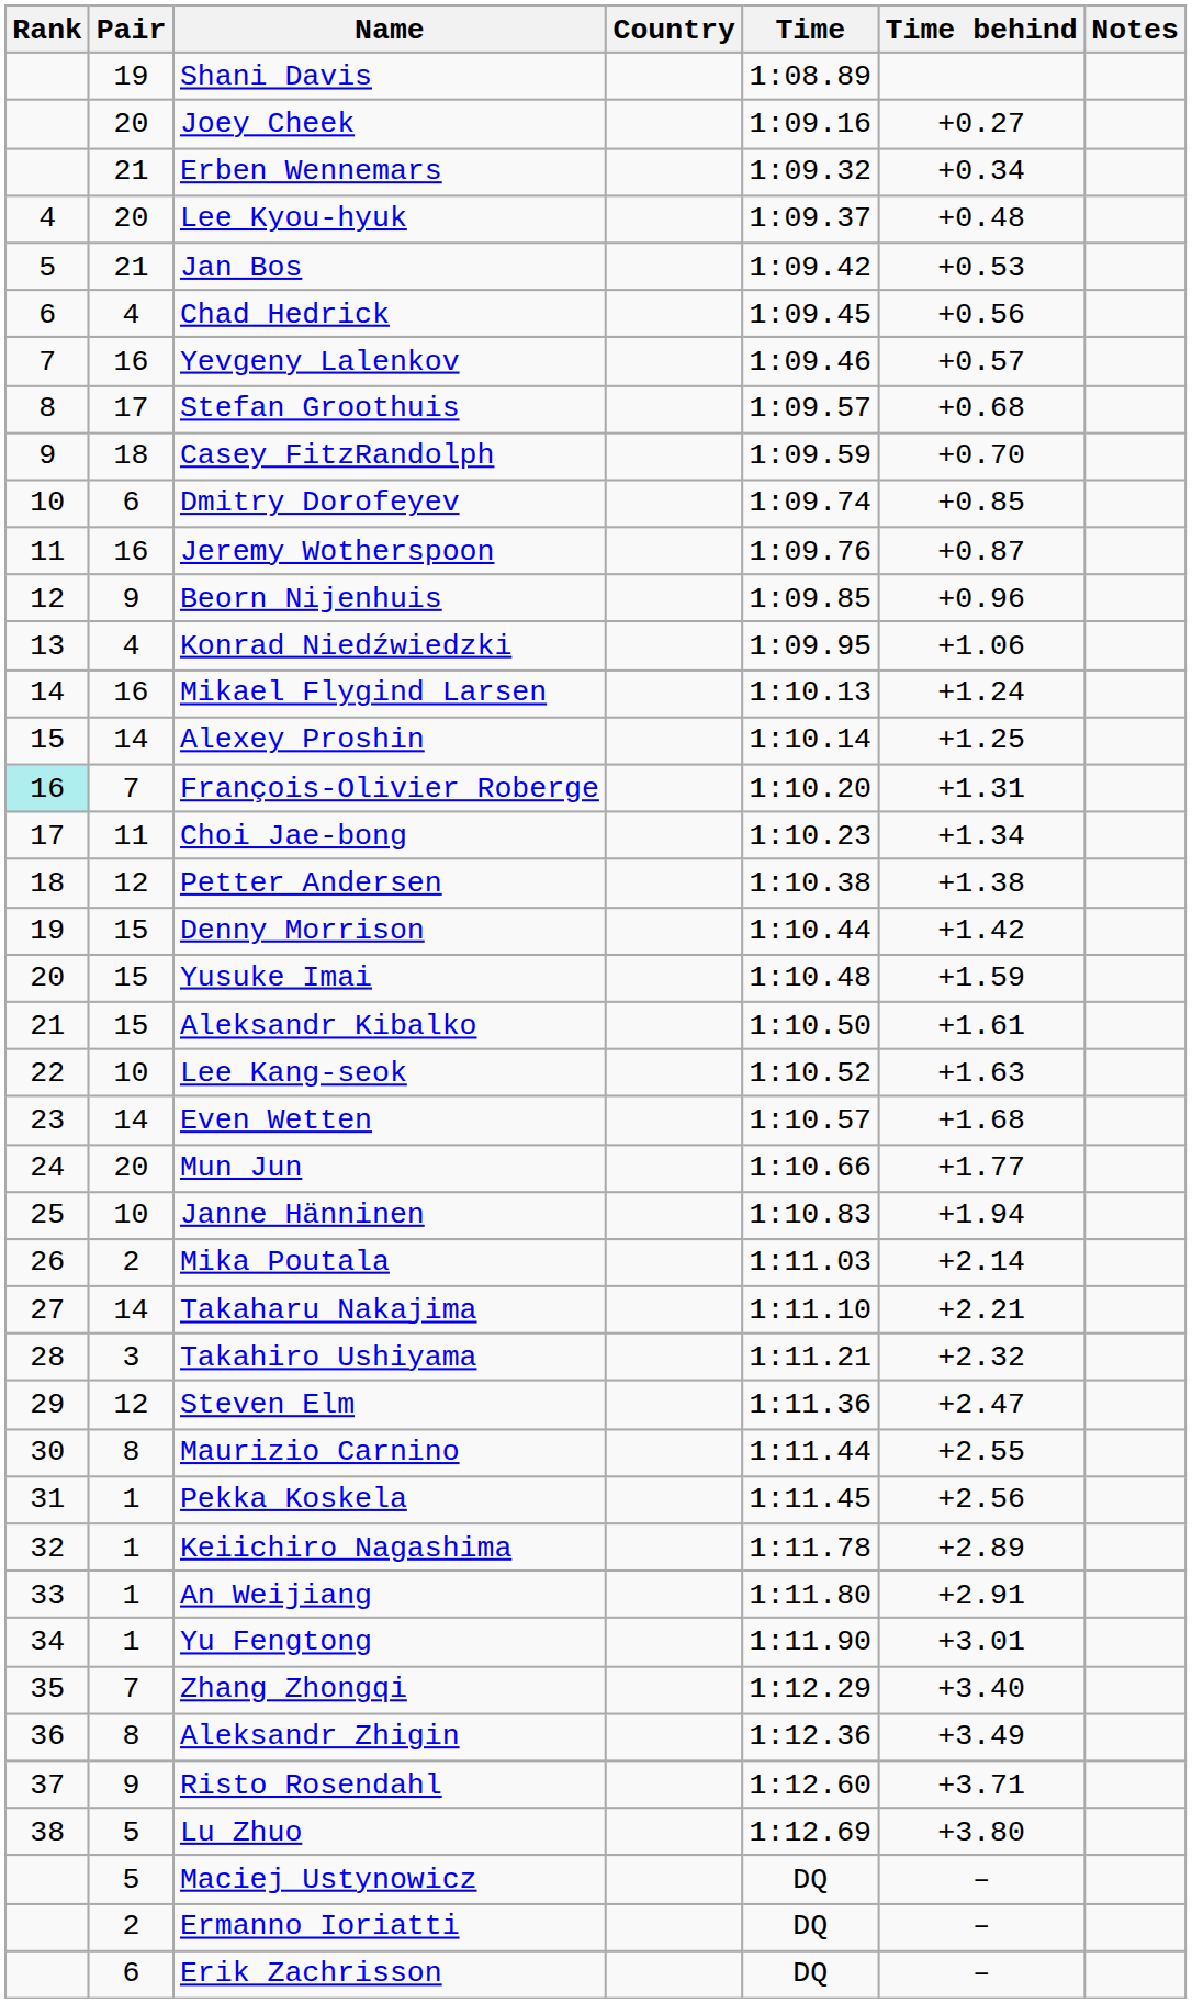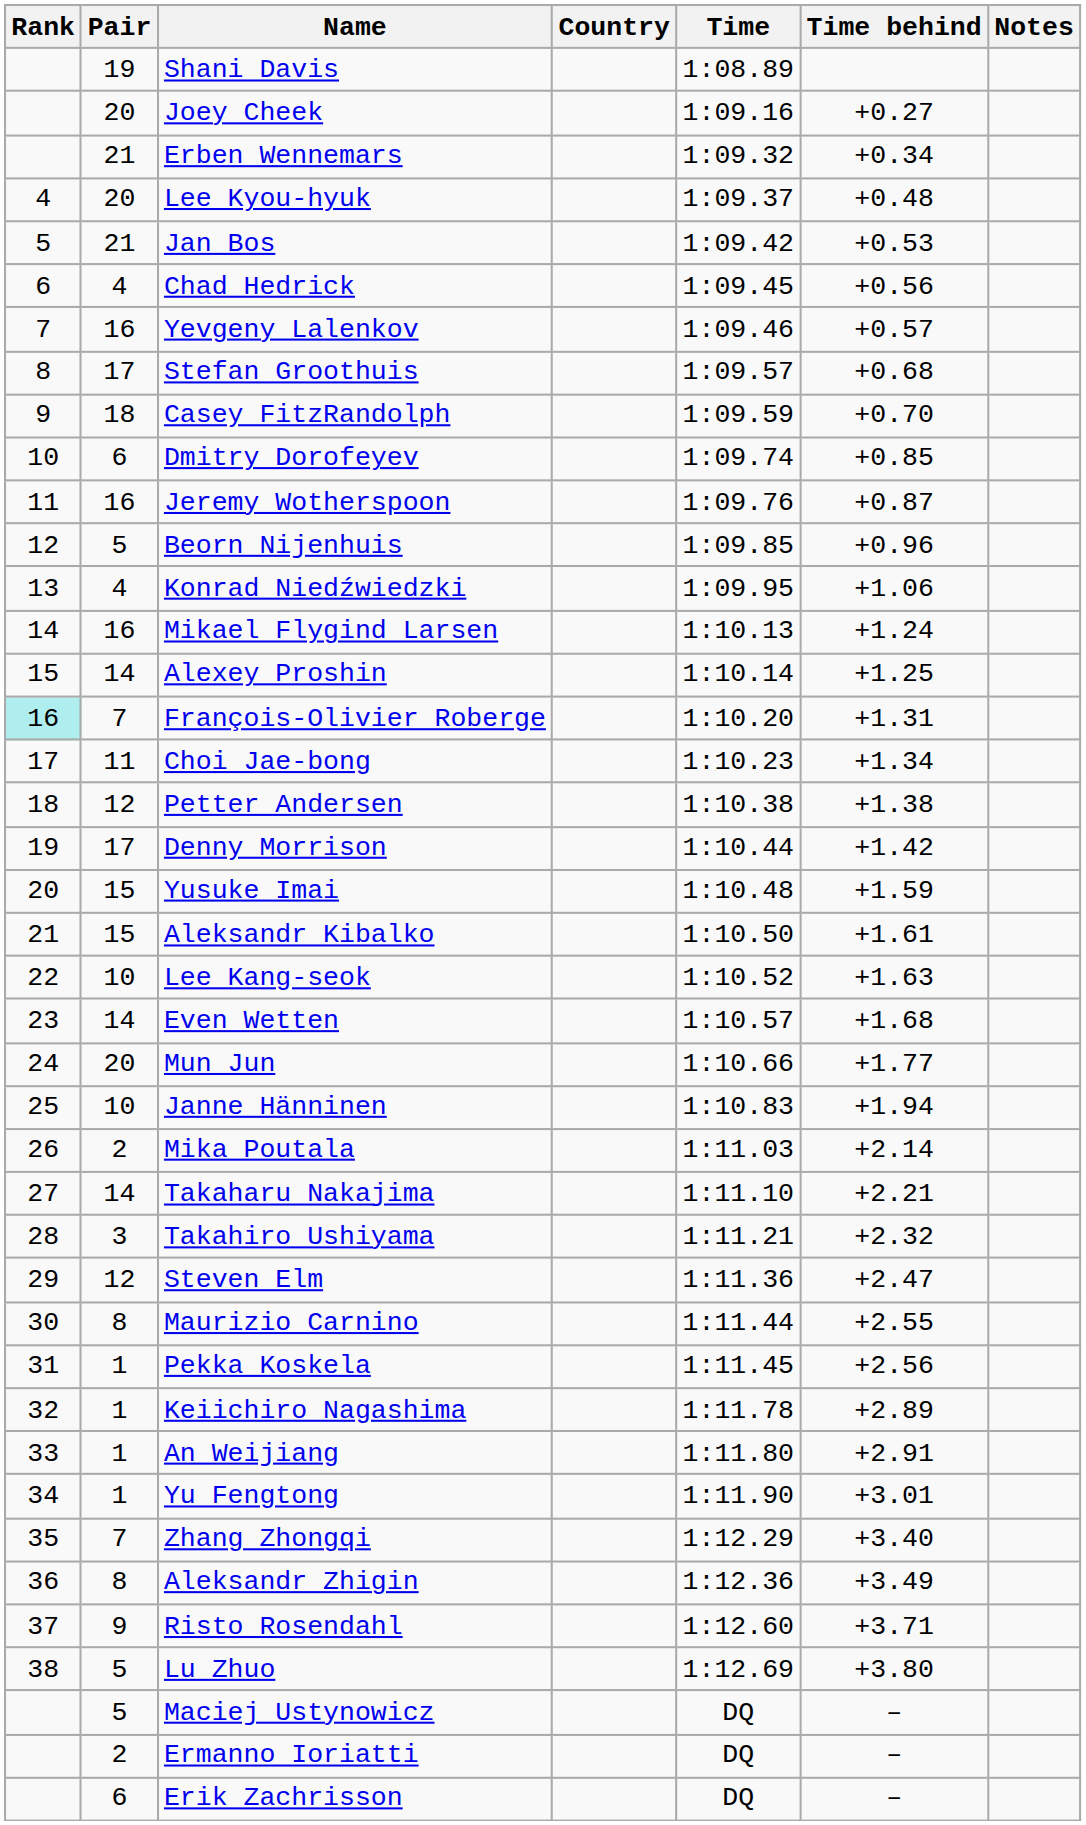 <table class="wikitable sortable" style="text-align:center">
 <tr>
 <th>Rank</th>
 <th>Pair</th>
 <th>Name</th>
 <th>Country</th>
 <th>Time</th>
 <th>Time behind</th>
 <th>Notes</th>
 </tr>
 <tr>
 <td></td>
 <td>19</td>
 <td align="left"><a href='#'>Shani Davis</a></td>
 <td align="left"></td>
 <td>1:08.89</td>
 <td></td>
 <td></td>
 </tr>
 <tr>
 <td></td>
 <td>20</td>
 <td align="left"><a href='#'>Joey Cheek</a></td>
 <td align="left"></td>
 <td>1:09.16</td>
 <td>+0.27</td>
 <td></td>
 </tr>
 <tr>
 <td></td>
 <td>21</td>
 <td align="left"><a href='#'>Erben Wennemars</a></td>
 <td align="left"></td>
 <td>1:09.32</td>
 <td>+0.34</td>
 <td></td>
 </tr>
 <tr>
 <td>4</td>
 <td>20</td>
 <td align="left"><a href='#'>Lee Kyou-hyuk</a></td>
 <td align="left"></td>
 <td>1:09.37</td>
 <td>+0.48</td>
 <td></td>
 </tr>
 <tr>
 <td>5</td>
 <td>21</td>
 <td align="left"><a href='#'>Jan Bos</a></td>
 <td align="left"></td>
 <td>1:09.42</td>
 <td>+0.53</td>
 <td></td>
 </tr>
 <tr>
 <td>6</td>
 <td>4</td>
 <td align="left"><a href='#'>Chad Hedrick</a></td>
 <td align="left"></td>
 <td>1:09.45</td>
 <td>+0.56</td>
 <td></td>
 </tr>
 <tr>
 <td>7</td>
 <td>16</td>
 <td align="left"><a href='#'>Yevgeny Lalenkov</a></td>
 <td align="left"></td>
 <td>1:09.46</td>
 <td>+0.57</td>
 <td></td>
 </tr>
 <tr>
 <td>8</td>
 <td>17</td>
 <td align="left"><a href='#'>Stefan Groothuis</a></td>
 <td align="left"></td>
 <td>1:09.57</td>
 <td>+0.68</td>
 <td></td>
 </tr>
 <tr>
 <td>9</td>
 <td>18</td>
 <td align="left"><a href='#'>Casey FitzRandolph</a></td>
 <td align="left"></td>
 <td>1:09.59</td>
 <td>+0.70</td>
 <td></td>
 </tr>
 <tr>
 <td>10</td>
 <td>6</td>
 <td align="left"><a href='#'>Dmitry Dorofeyev</a></td>
 <td align="left"></td>
 <td>1:09.74</td>
 <td>+0.85</td>
 <td></td>
 </tr>
 <tr>
 <td>11</td>
 <td>16</td>
 <td align="left"><a href='#'>Jeremy Wotherspoon</a></td>
 <td align="left"></td>
 <td>1:09.76</td>
 <td>+0.87</td>
 <td></td>
 </tr>
 <tr>
 <td>12</td>
-<td>9</td>
+<td>5</td>
 <td align="left"><a href='#'>Beorn Nijenhuis</a></td>
 <td align="left"></td>
 <td>1:09.85</td>
 <td>+0.96</td>
 <td></td>
 </tr>
 <tr>
 <td>13</td>
 <td>4</td>
 <td align="left"><a href='#'>Konrad Niedźwiedzki</a></td>
 <td align="left"></td>
 <td>1:09.95</td>
 <td>+1.06</td>
 <td></td>
 </tr>
 <tr>
 <td>14</td>
 <td>16</td>
 <td align="left"><a href='#'>Mikael Flygind Larsen</a></td>
 <td align="left"></td>
 <td>1:10.13</td>
 <td>+1.24</td>
 <td></td>
 </tr>
 <tr>
 <td>15</td>
 <td>14</td>
 <td align="left"><a href='#'>Alexey Proshin</a></td>
 <td align="left"></td>
 <td>1:10.14</td>
 <td>+1.25</td>
 <td></td>
 </tr>
 <tr>
 <td style="background: paleturquoise;">16</td>
 <td>7</td>
 <td align="left"><a href='#'>François-Olivier Roberge</a></td>
 <td align="left"></td>
 <td>1:10.20</td>
 <td>+1.31</td>
 <td></td>
 </tr>
 <tr>
 <td>17</td>
 <td>11</td>
 <td align="left"><a href='#'>Choi Jae-bong</a></td>
 <td align="left"></td>
 <td>1:10.23</td>
 <td>+1.34</td>
 <td></td>
 </tr>
 <tr>
 <td>18</td>
 <td>12</td>
 <td align="left"><a href='#'>Petter Andersen</a></td>
 <td align="left"></td>
 <td>1:10.38</td>
 <td>+1.38</td>
 <td></td>
 </tr>
 <tr>
 <td>19</td>
-<td>15</td>
+<td>17</td>
 <td align="left"><a href='#'>Denny Morrison</a></td>
 <td align="left"></td>
 <td>1:10.44</td>
 <td>+1.42</td>
 <td></td>
 </tr>
 <tr>
 <td>20</td>
 <td>15</td>
 <td align="left"><a href='#'>Yusuke Imai</a></td>
 <td align="left"></td>
 <td>1:10.48</td>
 <td>+1.59</td>
 <td></td>
 </tr>
 <tr>
 <td>21</td>
 <td>15</td>
 <td align="left"><a href='#'>Aleksandr Kibalko</a></td>
 <td align="left"></td>
 <td>1:10.50</td>
 <td>+1.61</td>
 <td></td>
 </tr>
 <tr>
 <td>22</td>
 <td>10</td>
 <td align="left"><a href='#'>Lee Kang-seok</a></td>
 <td align="left"></td>
 <td>1:10.52</td>
 <td>+1.63</td>
 <td></td>
 </tr>
 <tr>
 <td>23</td>
 <td>14</td>
 <td align="left"><a href='#'>Even Wetten</a></td>
 <td align="left"></td>
 <td>1:10.57</td>
 <td>+1.68</td>
 <td></td>
 </tr>
 <tr>
 <td>24</td>
 <td>20</td>
 <td align="left"><a href='#'>Mun Jun</a></td>
 <td align="left"></td>
 <td>1:10.66</td>
 <td>+1.77</td>
 <td></td>
 </tr>
 <tr>
 <td>25</td>
 <td>10</td>
 <td align="left"><a href='#'>Janne Hänninen</a></td>
 <td align="left"></td>
 <td>1:10.83</td>
 <td>+1.94</td>
 <td></td>
 </tr>
 <tr>
 <td>26</td>
 <td>2</td>
 <td align="left"><a href='#'>Mika Poutala</a></td>
 <td align="left"></td>
 <td>1:11.03</td>
 <td>+2.14</td>
 <td></td>
 </tr>
 <tr>
 <td>27</td>
 <td>14</td>
 <td align="left"><a href='#'>Takaharu Nakajima</a></td>
 <td align="left"></td>
 <td>1:11.10</td>
 <td>+2.21</td>
 <td></td>
 </tr>
 <tr>
 <td>28</td>
 <td>3</td>
 <td align="left"><a href='#'>Takahiro Ushiyama</a></td>
 <td align="left"></td>
 <td>1:11.21</td>
 <td>+2.32</td>
 <td></td>
 </tr>
 <tr>
 <td>29</td>
 <td>12</td>
 <td align="left"><a href='#'>Steven Elm</a></td>
 <td align="left"></td>
 <td>1:11.36</td>
 <td>+2.47</td>
 <td></td>
 </tr>
 <tr>
 <td>30</td>
 <td>8</td>
 <td align="left"><a href='#'>Maurizio Carnino</a></td>
 <td align="left"></td>
 <td>1:11.44</td>
 <td>+2.55</td>
 <td></td>
 </tr>
 <tr>
 <td>31</td>
 <td>1</td>
 <td align="left"><a href='#'>Pekka Koskela</a></td>
 <td align="left"></td>
 <td>1:11.45</td>
 <td>+2.56</td>
 <td></td>
 </tr>
 <tr>
 <td>32</td>
 <td>1</td>
 <td align="left"><a href='#'>Keiichiro Nagashima</a></td>
 <td align="left"></td>
 <td>1:11.78</td>
 <td>+2.89</td>
 <td></td>
 </tr>
 <tr>
 <td>33</td>
 <td>1</td>
 <td align="left"><a href='#'>An Weijiang</a></td>
 <td align="left"></td>
 <td>1:11.80</td>
 <td>+2.91</td>
 <td></td>
 </tr>
 <tr>
 <td>34</td>
 <td>1</td>
 <td align="left"><a href='#'>Yu Fengtong</a></td>
 <td align="left"></td>
 <td>1:11.90</td>
 <td>+3.01</td>
 <td></td>
 </tr>
 <tr>
 <td>35</td>
 <td>7</td>
 <td align="left"><a href='#'>Zhang Zhongqi</a></td>
 <td align="left"></td>
 <td>1:12.29</td>
 <td>+3.40</td>
 <td></td>
 </tr>
 <tr>
 <td>36</td>
 <td>8</td>
 <td align="left"><a href='#'>Aleksandr Zhigin</a></td>
 <td align="left"></td>
 <td>1:12.36</td>
 <td>+3.49</td>
 <td></td>
 </tr>
 <tr>
 <td>37</td>
 <td>9</td>
 <td align="left"><a href='#'>Risto Rosendahl</a></td>
 <td align="left"></td>
 <td>1:12.60</td>
 <td>+3.71</td>
 <td></td>
 </tr>
 <tr>
 <td>38</td>
 <td>5</td>
 <td align="left"><a href='#'>Lu Zhuo</a></td>
 <td align="left"></td>
 <td>1:12.69</td>
 <td>+3.80</td>
 <td></td>
 </tr>
 <tr>
 <td></td>
 <td>5</td>
 <td align="left"><a href='#'>Maciej Ustynowicz</a></td>
 <td align="left"></td>
 <td>DQ</td>
 <td>–</td>
 <td></td>
 </tr>
 <tr>
 <td></td>
 <td>2</td>
 <td align="left"><a href='#'>Ermanno Ioriatti</a></td>
 <td align="left"></td>
 <td>DQ</td>
 <td>–</td>
 <td></td>
 </tr>
 <tr>
 <td></td>
 <td>6</td>
 <td align="left"><a href='#'>Erik Zachrisson</a></td>
 <td align="left"></td>
 <td>DQ</td>
 <td>–</td>
 <td></td>
 </tr>
 </table>
